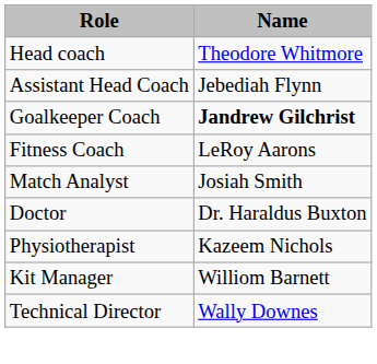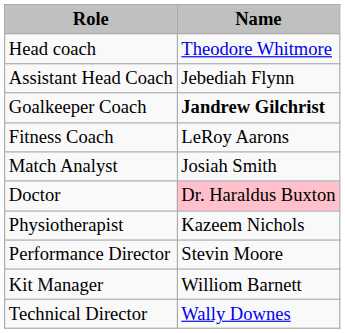 <table class="wikitable" |>
 <tr>
 <th style="background:silver;">Role</th>
 <th style="background:silver;">Name</th>
 </tr>
 <tr>
 <td align="left">Head coach</td>
 <td align="left"> <a href='#'>Theodore Whitmore</a></td>
 </tr>
 <tr>
 <td align="left">Assistant Head Coach</td>
 <td align="left"> Jebediah Flynn</td>
 </tr>
 <tr>
 <td align="left">Goalkeeper Coach</td>
 <td align="left"><strong> Jandrew Gilchrist</strong></td>
 </tr>
 <tr>
 <td align="left">Fitness Coach</td>
 <td align="left"> LeRoy Aarons</td>
 </tr>
 <tr>
 <td align="left">Match Analyst</td>
 <td align="left"> Josiah Smith</td>
 </tr>
 <tr>
 <td align="left">Doctor</td>
-<td align="left"> Dr. Haraldus Buxton</td>
+<td align="left" style="background: pink;"> Dr. Haraldus Buxton</td>
 </tr>
 <tr>
 <td align="left">Physiotherapist</td>
 <td align="left"> Kazeem Nichols</td>
+</tr>
+<tr>
+<td align="left">Performance Director</td>
+<td align="left"> Stevin Moore</td>
 </tr>
 <tr>
 <td align="left">Kit Manager</td>
 <td align="left"> Williom Barnett</td>
 </tr>
 <tr>
 <td align="left">Technical Director</td>
 <td align="left"> <a href='#'>Wally Downes</a></td>
 </tr>
 </table>
